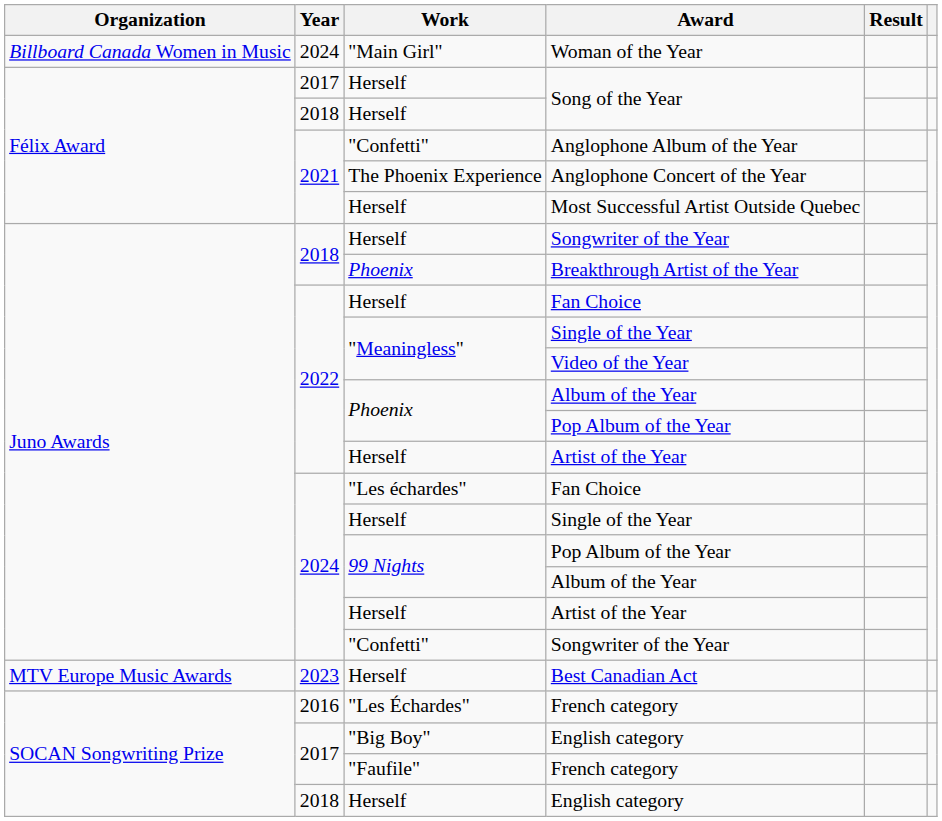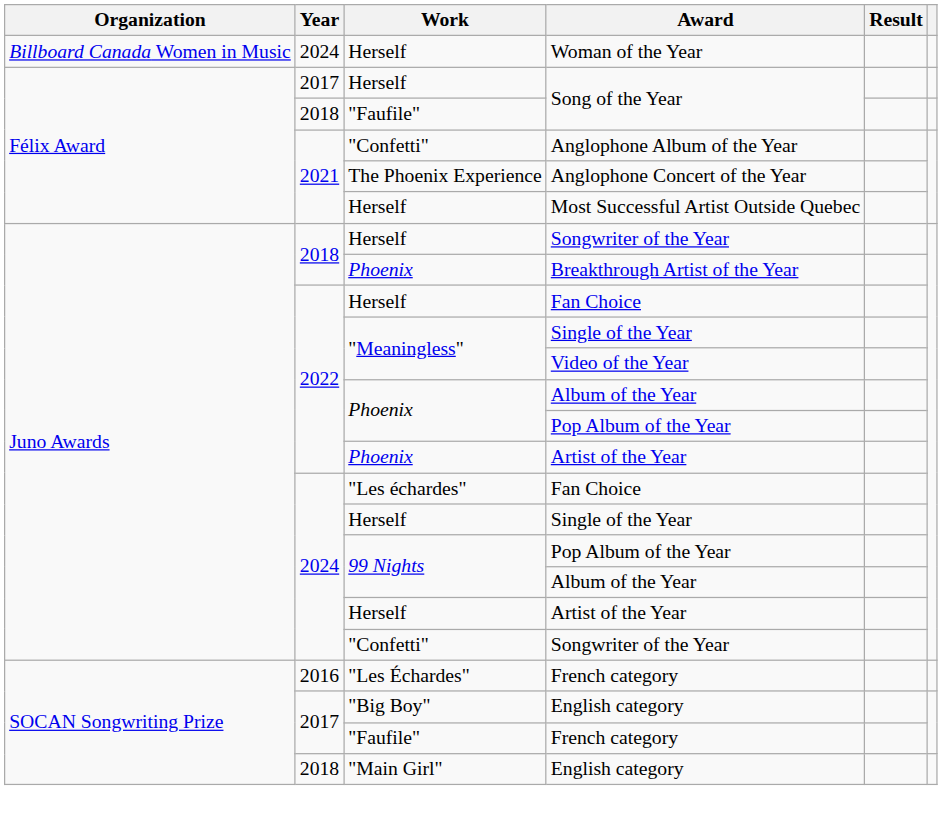 <table class="wikitable">
 <tr>
 <th scope="row">Organization</th>
 <th scope="row">Year</th>
 <th scope="row">Work</th>
 <th scope="row">Award</th>
 <th>Result</th>
 <th scope="row"></th>
 </tr>
 <tr>
 <td rowspan="1"><a href='#'><em>Billboard Canada</em> Women in Music</a></td>
 <td>2024</td>
-<td>"Main Girl"</td>
+<td>Herself</td>
 <td>Woman of the Year</td>
 <td></td>
 <td style="text-align:center;"></td>
 </tr>
 <tr>
 <td rowspan="5"><a href='#'>Félix Award</a></td>
 <td>2017</td>
 <td>Herself</td>
 <td rowspan="2">Song of the Year</td>
 <td></td>
 <td style="text-align:center;"></td>
 </tr>
 <tr>
 <td>2018</td>
-<td>Herself</td>
+<td>"Faufile"</td>
 <td></td>
 <td style="text-align:center;"></td>
 </tr>
 <tr>
 <td rowspan="3"><a href='#'>2021</a></td>
 <td>"Confetti"</td>
 <td>Anglophone Album of the Year</td>
 <td></td>
 <td rowspan="3" style="text-align:center;"></td>
 </tr>
 <tr>
 <td>The Phoenix Experience</td>
 <td>Anglophone Concert of the Year</td>
 <td></td>
 </tr>
 <tr>
 <td>Herself</td>
 <td>Most Successful Artist Outside Quebec</td>
 <td></td>
 </tr>
 <tr>
 <td rowspan="14"><a href='#'>Juno Awards</a></td>
 <td rowspan="2"><a href='#'>2018</a></td>
 <td>Herself</td>
 <td><a href='#'>Songwriter of the Year</a></td>
 <td></td>
 <td rowspan="14" style="text-align:center;"></td>
 </tr>
 <tr>
 <td><em><a href='#'>Phoenix</a></em></td>
 <td><a href='#'>Breakthrough Artist of the Year</a></td>
 <td></td>
 </tr>
 <tr>
 <td rowspan="6"><a href='#'>2022</a></td>
 <td>Herself</td>
 <td><a href='#'>Fan Choice</a></td>
 <td></td>
 </tr>
 <tr>
 <td rowspan="2">"<a href='#'>Meaningless</a>"</td>
 <td><a href='#'>Single of the Year</a></td>
 <td></td>
 </tr>
 <tr>
 <td><a href='#'>Video of the Year</a></td>
 <td></td>
 </tr>
 <tr>
 <td rowspan="2"><em>Phoenix</em></td>
 <td><a href='#'>Album of the Year</a></td>
 <td></td>
 </tr>
 <tr>
 <td><a href='#'>Pop Album of the Year</a></td>
 <td></td>
 </tr>
 <tr>
-<td>Herself</td>
+<td><em><a href='#'>Phoenix</a></em></td>
 <td><a href='#'>Artist of the Year</a></td>
 <td></td>
 </tr>
 <tr>
 <td rowspan="6"><a href='#'>2024</a></td>
 <td>"Les échardes"</td>
 <td>Fan Choice</td>
 <td></td>
 </tr>
 <tr>
 <td>Herself</td>
 <td>Single of the Year</td>
 <td></td>
 </tr>
 <tr>
 <td rowspan="2"><em><a href='#'>99 Nights</a></em></td>
 <td>Pop Album of the Year</td>
 <td></td>
 </tr>
 <tr>
 <td>Album of the Year</td>
 <td></td>
 </tr>
 <tr>
 <td>Herself</td>
 <td>Artist of the Year</td>
 <td></td>
 </tr>
 <tr>
 <td>"Confetti"</td>
 <td>Songwriter of the Year</td>
 <td></td>
 </tr>
 <tr>
-<td><a href='#'>MTV Europe Music Awards</a></td>
-<td><a href='#'>2023</a></td>
-<td>Herself</td>
-<td><a href='#'>Best Canadian Act</a></td>
-<td></td>
-<td style="text-align:center;"></td>
-</tr>
-<tr>
 <td rowspan="4"><a href='#'>SOCAN Songwriting Prize</a></td>
 <td>2016</td>
 <td>"Les Échardes"</td>
 <td>French category</td>
 <td></td>
 <td style="text-align:center;"></td>
 </tr>
 <tr>
 <td rowspan="2">2017</td>
 <td>"Big Boy"</td>
 <td>English category</td>
 <td></td>
 <td rowspan="2"  style="text-align:center;"></td>
 </tr>
 <tr>
 <td>"Faufile"</td>
 <td>French category</td>
 <td></td>
 </tr>
 <tr>
 <td>2018</td>
-<td>Herself</td>
+<td>"Main Girl"</td>
 <td>English category</td>
 <td></td>
 <td style="text-align:center;"></td>
 </tr>
 </table>
